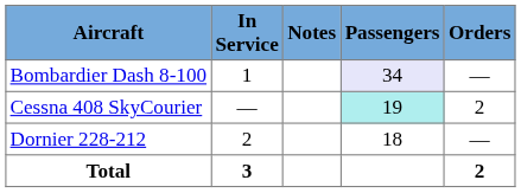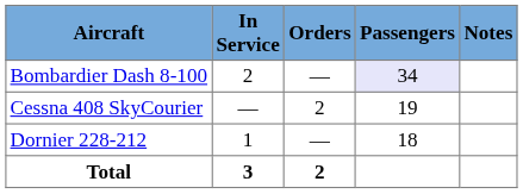 <table class="toccolours" border="1" cellpadding="3" style="margin:1em auto; border-collapse:collapse">
 <tr bgcolor=#75aadb>
 <th>Aircraft</th>
 <th>In<br>Service</th>
+<th>Orders</th>
+<th>Passengers</th>
 <th>Notes</th>
-<th>Passengers</th>
-<th>Orders</th>
 </tr>
 <tr>
 <td><a href='#'>Bombardier Dash 8-100</a></td>
-<td align="center">1</td>
+<td align="center">2</td>
+<td align="center">—</td>
+<td align="center" style="background: lavender;">34</td>
 <td></td>
-<td align="center" style="background: lavender;">34</td>
-<td align="center">—</td>
 </tr>
 <tr>
 <td><a href='#'>Cessna 408 SkyCourier</a></td>
 <td align="center">—</td>
+<td align="center">2</td>
+<td align="center">19</td>
 <td align="center"></td>
-<td align="center" style="background: paleturquoise;">19</td>
-<td align="center">2</td>
 </tr>
 <tr>
 <td><a href='#'>Dornier 228-212</a></td>
-<td align="center">2</td>
+<td align="center">1</td>
+<td align="center">—</td>
+<td align="center">18</td>
 <td></td>
-<td align="center">18</td>
-<td align="center">—</td>
 </tr>
 <tr>
 <th>Total</th>
 <th>3</th>
+<th>2</th>
 <th></th>
 <th></th>
-<th>2</th>
 </tr>
 </table>
